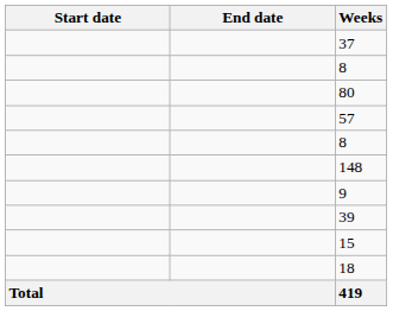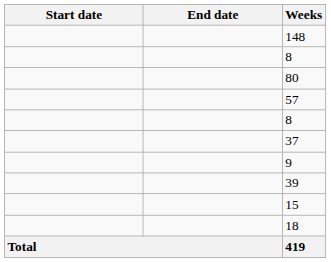 <table class="sortable wikitable">
 <tr>
 <th width=160>Start date</th>
 <th width=160>End date</th>
 <th>Weeks</th>
 </tr>
 <tr>
 <td></td>
 <td></td>
-<td>37</td>
+<td>148</td>
 </tr>
 <tr>
 <td></td>
 <td></td>
 <td>8</td>
 </tr>
 <tr>
 <td></td>
 <td></td>
 <td>80</td>
 </tr>
 <tr>
 <td></td>
 <td></td>
 <td>57</td>
 </tr>
 <tr>
 <td></td>
 <td></td>
 <td>8</td>
 </tr>
 <tr>
 <td></td>
 <td></td>
-<td>148</td>
+<td>37</td>
 </tr>
 <tr>
 <td></td>
 <td></td>
 <td>9</td>
 </tr>
 <tr>
 <td></td>
 <td></td>
 <td>39</td>
 </tr>
 <tr>
 <td></td>
 <td></td>
 <td>15</td>
 </tr>
 <tr>
 <td></td>
 <td></td>
 <td>18</td>
 </tr>
 <tr>
 <th colspan=2 style="text-align:left;">Total</th>
 <th style="text-align:left;">419</th>
 </tr>
 </table>
